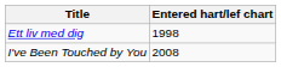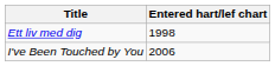 <table class=wikitable>
 <tr>
 <th>Title</th>
 <th>Entered hart/lef chart</th>
 </tr>
 <tr>
 <td><em><a href='#'>Ett liv med dig</a></em></td>
 <td>1998</td>
 </tr>
 <tr>
 <td><em>I've Been Touched by You</em></td>
-<td>2008</td>
+<td>2006</td>
 </tr>
 </table>
